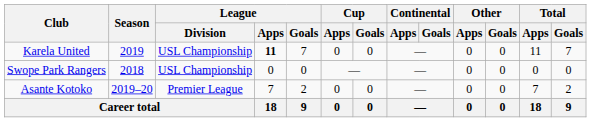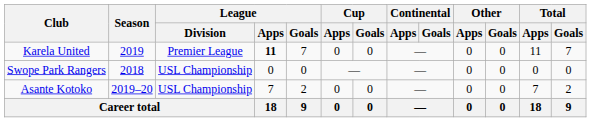 <table class="wikitable" style="text-align:center">
 <tr>
 <th rowspan="2">Club</th>
 <th rowspan="2">Season</th>
 <th colspan="3">League</th>
 <th colspan="2">Cup</th>
 <th colspan="2">Continental</th>
 <th colspan="2">Other</th>
 <th colspan="2">Total</th>
 </tr>
 <tr>
 <th>Division</th>
 <th>Apps</th>
 <th>Goals</th>
 <th>Apps</th>
 <th>Goals</th>
 <th>Apps</th>
 <th>Goals</th>
 <th>Apps</th>
 <th>Goals</th>
 <th>Apps</th>
 <th>Goals</th>
 </tr>
 <tr>
 <td rowspan="1"><a href='#'>Karela United</a></td>
 <td><a href='#'>2019</a></td>
-<td rowspan="1"><a href='#'>USL Championship</a></td>
+<td rowspan="1"><a href='#'>Premier League</a></td>
 <td><strong>11</strong></td>
 <td>7</td>
 <td>0</td>
 <td>0</td>
 <td colspan="2">—</td>
 <td>0</td>
 <td>0</td>
 <td>11</td>
 <td>7</td>
 </tr>
 <tr>
 <td rowspan="1"><a href='#'>Swope Park Rangers</a></td>
 <td><a href='#'>2018</a></td>
 <td rowspan="1"><a href='#'>USL Championship</a></td>
 <td>0</td>
 <td>0</td>
 <td colspan="2">—</td>
 <td colspan="2">—</td>
 <td>0</td>
 <td>0</td>
 <td>0</td>
 <td>0</td>
 </tr>
 <tr>
 <td rowspan="1"><a href='#'>Asante Kotoko</a></td>
 <td><a href='#'>2019–20</a></td>
-<td rowspan="1"><a href='#'>Premier League</a></td>
+<td rowspan="1"><a href='#'>USL Championship</a></td>
 <td>7</td>
 <td>2</td>
 <td>0</td>
 <td>0</td>
 <td colspan="2">—</td>
 <td>0</td>
 <td>0</td>
 <td>7</td>
 <td>2</td>
 </tr>
 <tr>
 <th colspan="3">Career total</th>
 <th>18</th>
 <th>9</th>
 <th>0</th>
 <th>0</th>
 <th colspan="2">—</th>
 <th>0</th>
 <th>0</th>
 <th>18</th>
 <th>9</th>
 </tr>
 </table>
